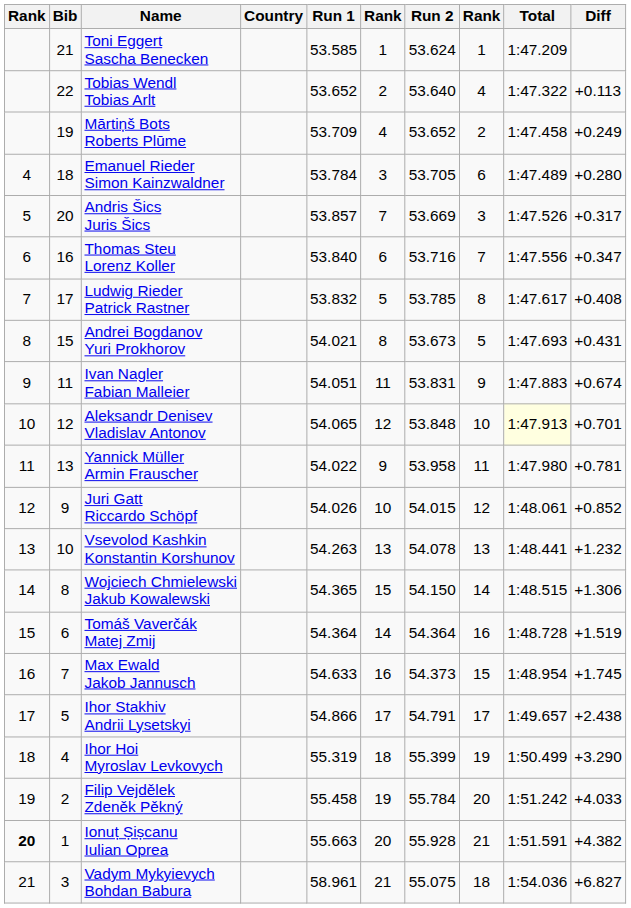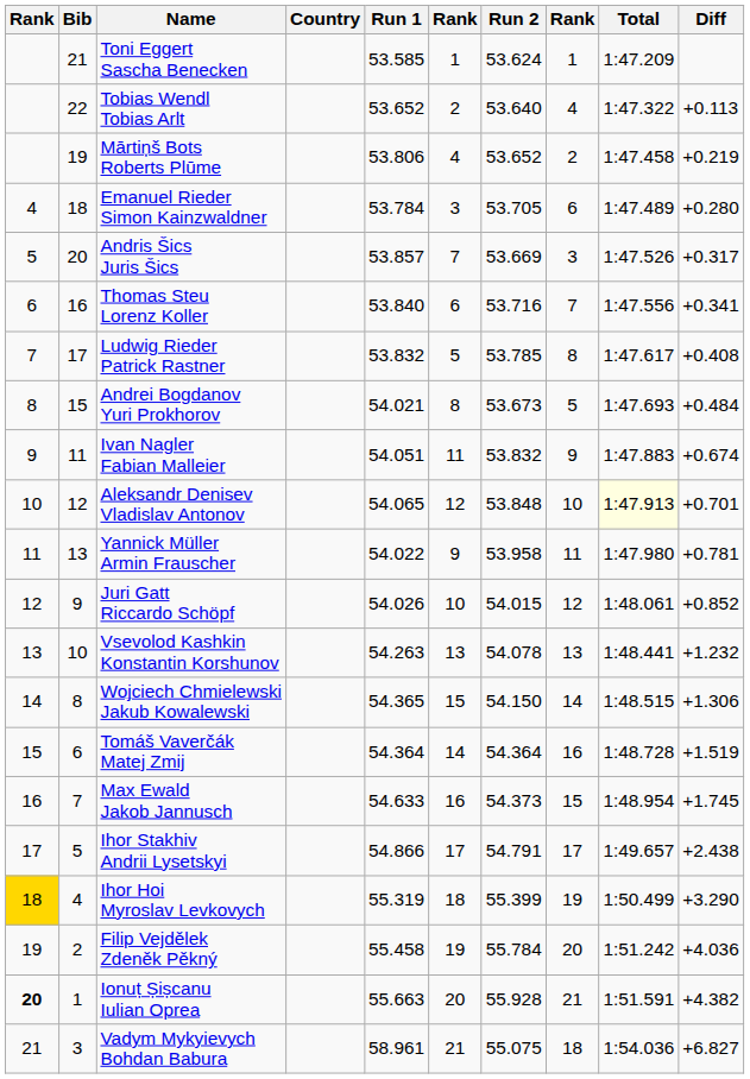 <table class="wikitable sortable" style="text-align:center">
 <tr>
 <th>Rank</th>
 <th>Bib</th>
 <th>Name</th>
 <th>Country</th>
 <th>Run 1</th>
 <th>Rank</th>
 <th>Run 2</th>
 <th>Rank</th>
 <th>Total</th>
 <th>Diff</th>
 </tr>
 <tr>
 <td></td>
 <td>21</td>
 <td align=left><a href='#'>Toni Eggert</a><br><a href='#'>Sascha Benecken</a></td>
 <td align=left></td>
 <td>53.585</td>
 <td>1</td>
 <td>53.624</td>
 <td>1</td>
 <td>1:47.209</td>
 <td></td>
 </tr>
 <tr>
 <td></td>
 <td>22</td>
 <td align=left><a href='#'>Tobias Wendl</a><br><a href='#'>Tobias Arlt</a></td>
 <td align=left></td>
 <td>53.652</td>
 <td>2</td>
 <td>53.640</td>
 <td>4</td>
 <td>1:47.322</td>
 <td>+0.113</td>
 </tr>
 <tr>
 <td></td>
 <td>19</td>
 <td align=left><a href='#'>Mārtiņš Bots</a><br><a href='#'>Roberts Plūme</a></td>
 <td align=left></td>
-<td>53.709</td>
+<td>53.806</td>
 <td>4</td>
 <td>53.652</td>
 <td>2</td>
 <td>1:47.458</td>
-<td>+0.249</td>
+<td>+0.219</td>
 </tr>
 <tr>
 <td>4</td>
 <td>18</td>
 <td align=left><a href='#'>Emanuel Rieder</a><br><a href='#'>Simon Kainzwaldner</a></td>
 <td align=left></td>
 <td>53.784</td>
 <td>3</td>
 <td>53.705</td>
 <td>6</td>
 <td>1:47.489</td>
 <td>+0.280</td>
 </tr>
 <tr>
 <td>5</td>
 <td>20</td>
 <td align=left><a href='#'>Andris Šics</a><br><a href='#'>Juris Šics</a></td>
 <td align=left></td>
 <td>53.857</td>
 <td>7</td>
 <td>53.669</td>
 <td>3</td>
 <td>1:47.526</td>
 <td>+0.317</td>
 </tr>
 <tr>
 <td>6</td>
 <td>16</td>
 <td align=left><a href='#'>Thomas Steu</a><br><a href='#'>Lorenz Koller</a></td>
 <td align=left></td>
 <td>53.840</td>
 <td>6</td>
 <td>53.716</td>
 <td>7</td>
 <td>1:47.556</td>
-<td>+0.347</td>
+<td>+0.341</td>
 </tr>
 <tr>
 <td>7</td>
 <td>17</td>
 <td align=left><a href='#'>Ludwig Rieder</a><br><a href='#'>Patrick Rastner</a></td>
 <td align=left></td>
 <td>53.832</td>
 <td>5</td>
 <td>53.785</td>
 <td>8</td>
 <td>1:47.617</td>
 <td>+0.408</td>
 </tr>
 <tr>
 <td>8</td>
 <td>15</td>
 <td align=left><a href='#'>Andrei Bogdanov</a><br><a href='#'>Yuri Prokhorov</a></td>
 <td align=left></td>
 <td>54.021</td>
 <td>8</td>
 <td>53.673</td>
 <td>5</td>
 <td>1:47.693</td>
-<td>+0.431</td>
+<td>+0.484</td>
 </tr>
 <tr>
 <td>9</td>
 <td>11</td>
 <td align=left><a href='#'>Ivan Nagler</a><br><a href='#'>Fabian Malleier</a></td>
 <td align=left></td>
 <td>54.051</td>
 <td>11</td>
-<td>53.831</td>
+<td>53.832</td>
 <td>9</td>
 <td>1:47.883</td>
 <td>+0.674</td>
 </tr>
 <tr>
 <td>10</td>
 <td>12</td>
 <td align=left><a href='#'>Aleksandr Denisev</a><br><a href='#'>Vladislav Antonov</a></td>
 <td align=left></td>
 <td>54.065</td>
 <td>12</td>
 <td>53.848</td>
 <td>10</td>
 <td style="background: lightyellow;">1:47.913</td>
 <td>+0.701</td>
 </tr>
 <tr>
 <td>11</td>
 <td>13</td>
 <td align=left><a href='#'>Yannick Müller</a><br><a href='#'>Armin Frauscher</a></td>
 <td align=left></td>
 <td>54.022</td>
 <td>9</td>
 <td>53.958</td>
 <td>11</td>
 <td>1:47.980</td>
 <td>+0.781</td>
 </tr>
 <tr>
 <td>12</td>
 <td>9</td>
 <td align=left><a href='#'>Juri Gatt</a><br><a href='#'>Riccardo Schöpf</a></td>
 <td align=left></td>
 <td>54.026</td>
 <td>10</td>
 <td>54.015</td>
 <td>12</td>
 <td>1:48.061</td>
 <td>+0.852</td>
 </tr>
 <tr>
 <td>13</td>
 <td>10</td>
 <td align=left><a href='#'>Vsevolod Kashkin</a><br><a href='#'>Konstantin Korshunov</a></td>
 <td align=left></td>
 <td>54.263</td>
 <td>13</td>
 <td>54.078</td>
 <td>13</td>
 <td>1:48.441</td>
 <td>+1.232</td>
 </tr>
 <tr>
 <td>14</td>
 <td>8</td>
 <td align=left><a href='#'>Wojciech Chmielewski</a><br><a href='#'>Jakub Kowalewski</a></td>
 <td align=left></td>
 <td>54.365</td>
 <td>15</td>
 <td>54.150</td>
 <td>14</td>
 <td>1:48.515</td>
 <td>+1.306</td>
 </tr>
 <tr>
 <td>15</td>
 <td>6</td>
 <td align=left><a href='#'>Tomáš Vaverčák</a><br><a href='#'>Matej Zmij</a></td>
 <td align=left></td>
 <td>54.364</td>
 <td>14</td>
 <td>54.364</td>
 <td>16</td>
 <td>1:48.728</td>
 <td>+1.519</td>
 </tr>
 <tr>
 <td>16</td>
 <td>7</td>
 <td align=left><a href='#'>Max Ewald</a><br><a href='#'>Jakob Jannusch</a></td>
 <td align=left></td>
 <td>54.633</td>
 <td>16</td>
 <td>54.373</td>
 <td>15</td>
 <td>1:48.954</td>
 <td>+1.745</td>
 </tr>
 <tr>
 <td>17</td>
 <td>5</td>
 <td align=left><a href='#'>Ihor Stakhiv</a><br><a href='#'>Andrii Lysetskyi</a></td>
 <td align=left></td>
 <td>54.866</td>
 <td>17</td>
 <td>54.791</td>
 <td>17</td>
 <td>1:49.657</td>
 <td>+2.438</td>
 </tr>
 <tr>
-<td>18</td>
+<td style="background: gold;">18</td>
 <td>4</td>
 <td align=left><a href='#'>Ihor Hoi</a><br><a href='#'>Myroslav Levkovych</a></td>
 <td align=left></td>
 <td>55.319</td>
 <td>18</td>
 <td>55.399</td>
 <td>19</td>
 <td>1:50.499</td>
 <td>+3.290</td>
 </tr>
 <tr>
 <td>19</td>
 <td>2</td>
 <td align=left><a href='#'>Filip Vejdělek</a><br><a href='#'>Zdeněk Pěkný</a></td>
 <td align=left></td>
 <td>55.458</td>
 <td>19</td>
 <td>55.784</td>
 <td>20</td>
 <td>1:51.242</td>
-<td>+4.033</td>
+<td>+4.036</td>
 </tr>
 <tr>
 <td><strong>20</strong></td>
 <td>1</td>
 <td align=left><a href='#'>Ionuț Șișcanu</a><br><a href='#'>Iulian Oprea</a></td>
 <td align=left></td>
 <td>55.663</td>
 <td>20</td>
 <td>55.928</td>
 <td>21</td>
 <td>1:51.591</td>
 <td>+4.382</td>
 </tr>
 <tr>
 <td>21</td>
 <td>3</td>
 <td align=left><a href='#'>Vadym Mykyievych</a><br><a href='#'>Bohdan Babura</a></td>
 <td align=left></td>
 <td>58.961</td>
 <td>21</td>
 <td>55.075</td>
 <td>18</td>
 <td>1:54.036</td>
 <td>+6.827</td>
 </tr>
 </table>
